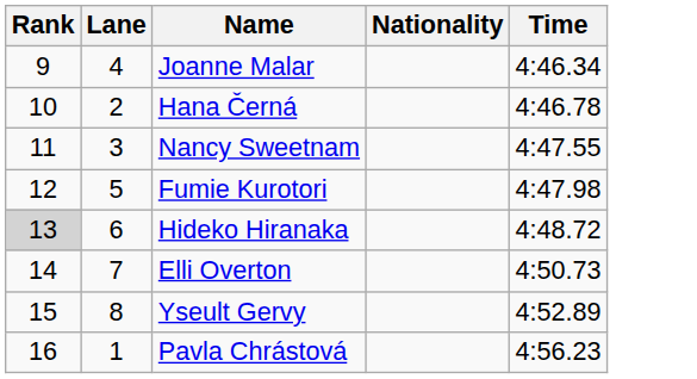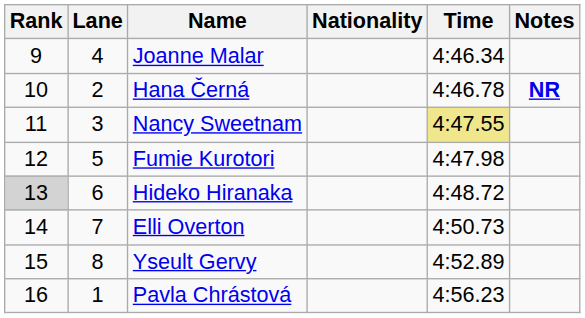 <table class="wikitable sortable" style="text-align:center">
 <tr>
 <th>Rank</th>
 <th>Lane</th>
 <th>Name</th>
 <th>Nationality</th>
 <th>Time</th>
+<th>Notes</th>
 </tr>
 <tr>
 <td>9</td>
 <td>4</td>
 <td align=left><a href='#'>Joanne Malar</a></td>
 <td align=left></td>
 <td>4:46.34</td>
+<td></td>
 </tr>
 <tr>
 <td>10</td>
 <td>2</td>
 <td align=left><a href='#'>Hana Černá</a></td>
 <td align=left></td>
 <td>4:46.78</td>
+<td><strong><a href='#'>NR</a></strong></td>
 </tr>
 <tr>
 <td>11</td>
 <td>3</td>
 <td align=left><a href='#'>Nancy Sweetnam</a></td>
 <td align=left></td>
-<td>4:47.55</td>
+<td style="background: khaki;">4:47.55</td>
+<td></td>
 </tr>
 <tr>
 <td>12</td>
 <td>5</td>
 <td align=left><a href='#'>Fumie Kurotori</a></td>
 <td align=left></td>
 <td>4:47.98</td>
+<td></td>
 </tr>
 <tr>
 <td style="background: lightgrey;">13</td>
 <td>6</td>
 <td align=left><a href='#'>Hideko Hiranaka</a></td>
 <td align=left></td>
 <td>4:48.72</td>
+<td></td>
 </tr>
 <tr>
 <td>14</td>
 <td>7</td>
 <td align=left><a href='#'>Elli Overton</a></td>
 <td align=left></td>
 <td>4:50.73</td>
+<td></td>
 </tr>
 <tr>
 <td>15</td>
 <td>8</td>
 <td align=left><a href='#'>Yseult Gervy</a></td>
 <td align=left></td>
 <td>4:52.89</td>
+<td></td>
 </tr>
 <tr>
 <td>16</td>
 <td>1</td>
 <td align=left><a href='#'>Pavla Chrástová</a></td>
 <td align=left></td>
 <td>4:56.23</td>
+<td></td>
 </tr>
 </table>
